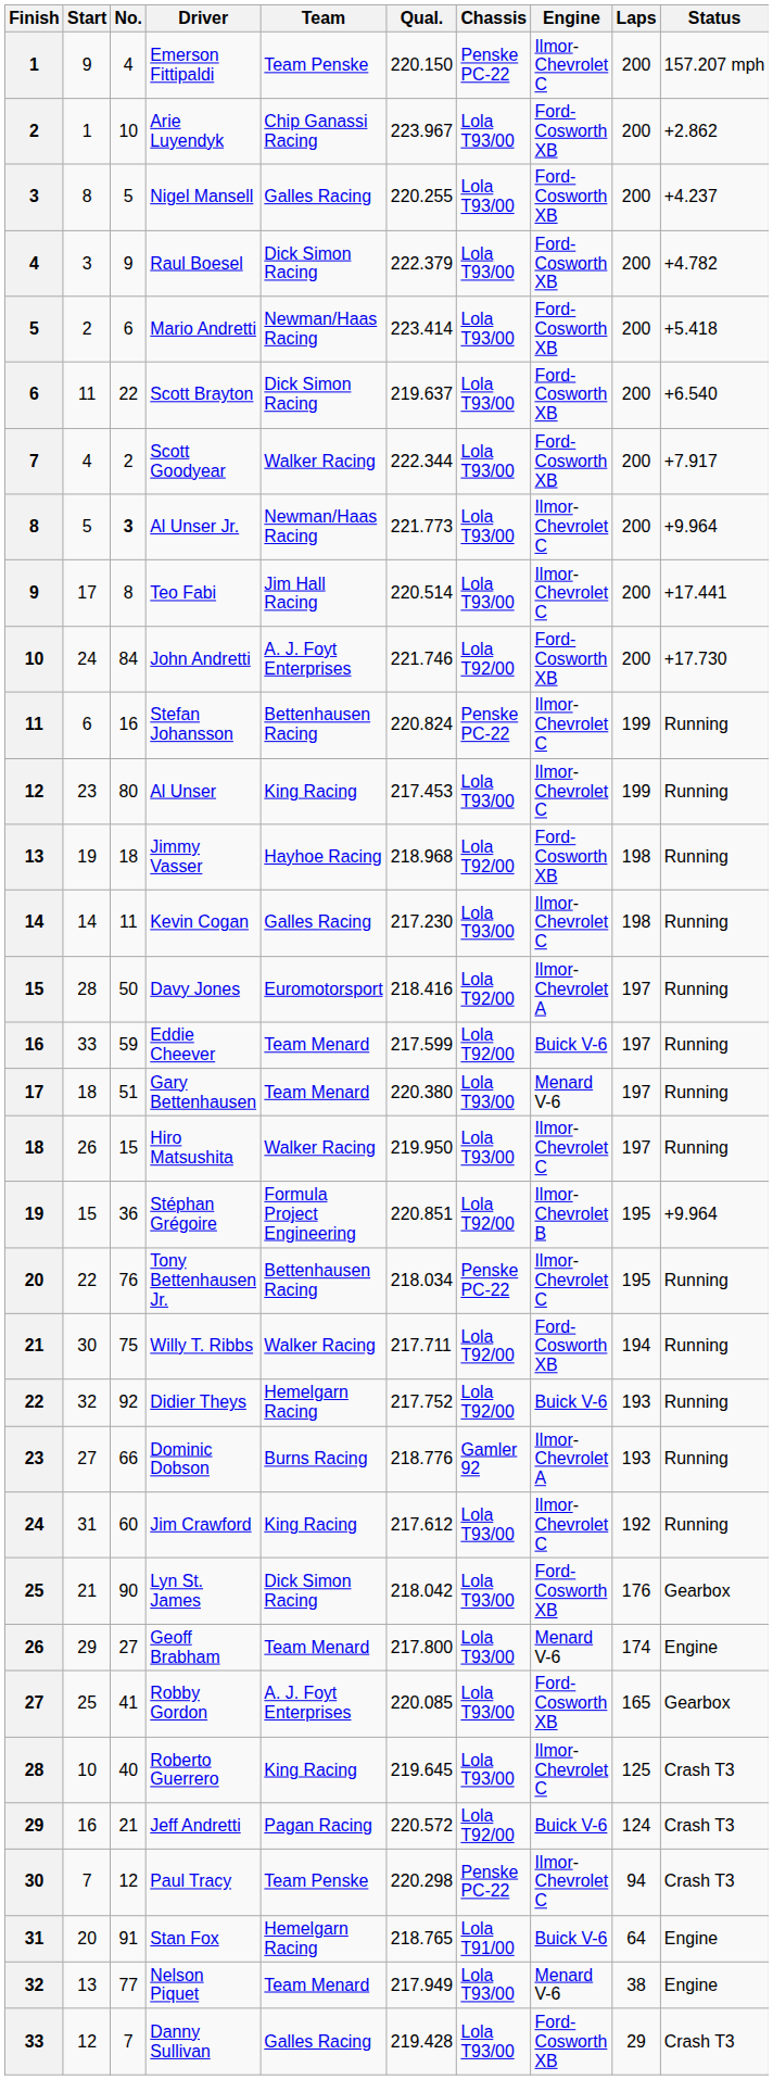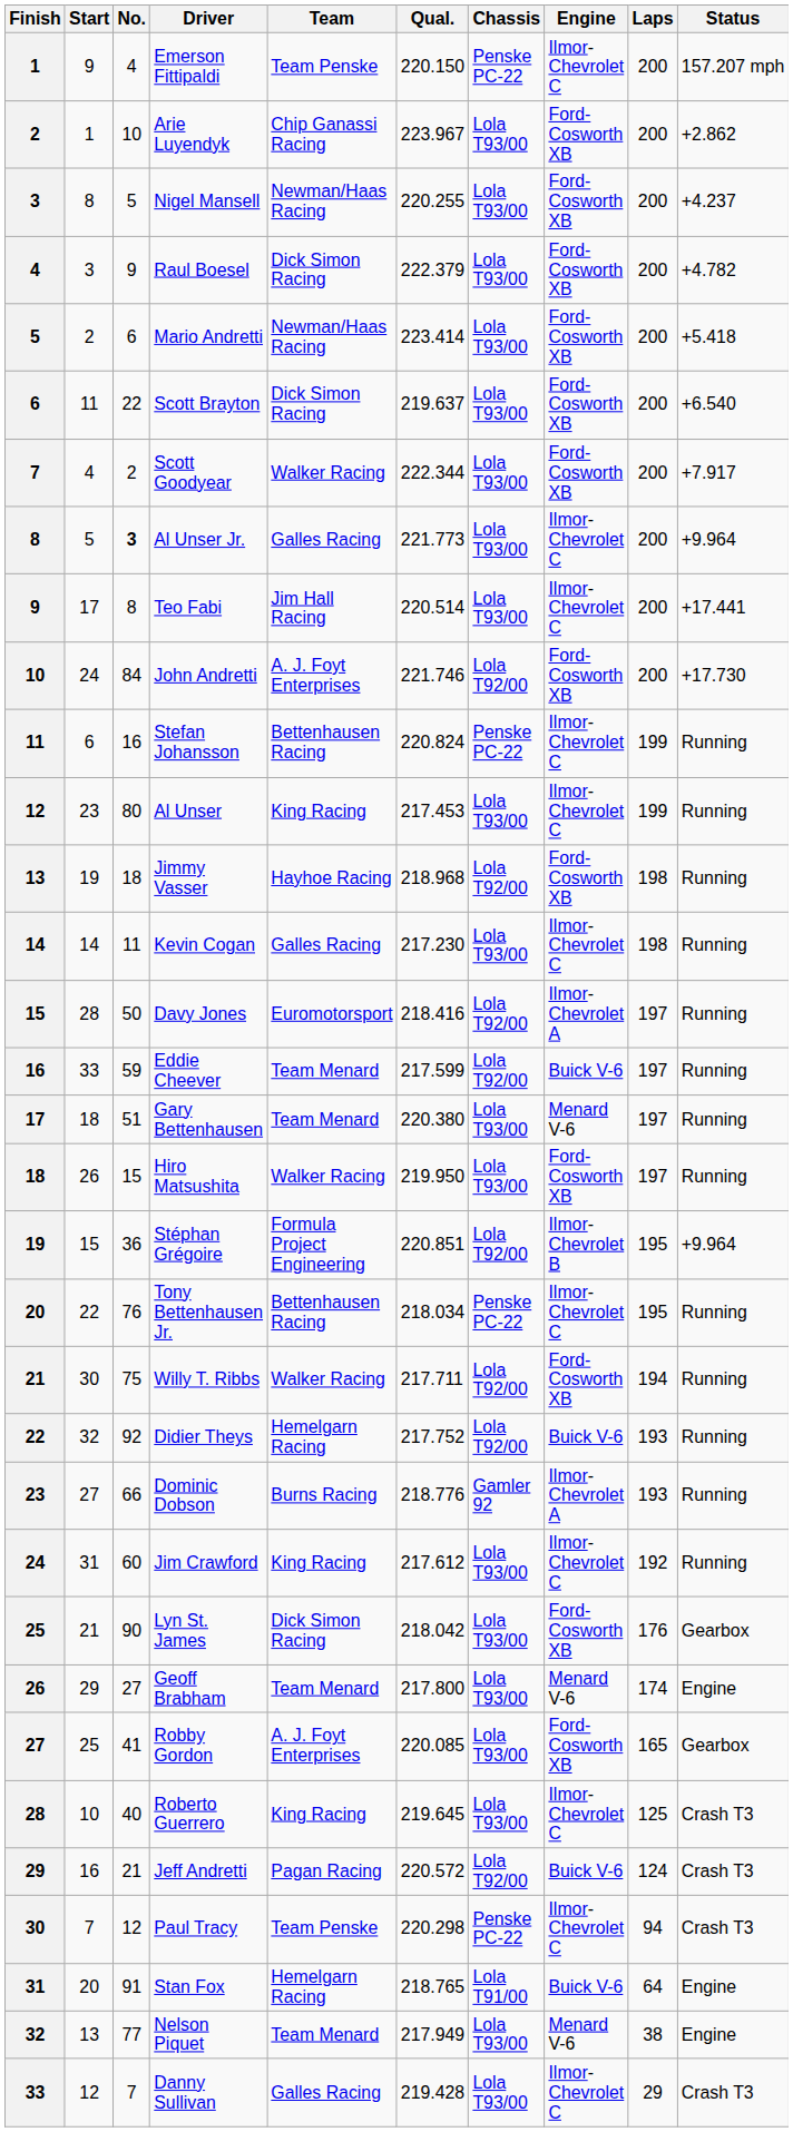 <table class="wikitable">
 <tr>
 <th>Finish</th>
 <th>Start</th>
 <th>No.</th>
 <th>Driver</th>
 <th>Team</th>
 <th>Qual.</th>
 <th>Chassis</th>
 <th>Engine</th>
 <th>Laps</th>
 <th>Status</th>
 </tr>
 <tr>
 <th>1</th>
 <td align=center>9</td>
 <td align=center>4</td>
 <td> <a href='#'>Emerson Fittipaldi</a> <strong></strong></td>
 <td><a href='#'>Team Penske</a></td>
 <td>220.150</td>
 <td><a href='#'>Penske PC-22</a></td>
 <td><a href='#'>Ilmor</a>-<a href='#'>Chevrolet C</a></td>
 <td align=center>200</td>
 <td>157.207 mph</td>
 </tr>
 <tr>
 <th>2</th>
 <td align=center>1</td>
 <td align=center>10</td>
 <td> <a href='#'>Arie Luyendyk</a> <strong></strong></td>
 <td><a href='#'>Chip Ganassi Racing</a></td>
 <td>223.967</td>
 <td><a href='#'>Lola</a> <a href='#'>T93/00</a></td>
 <td><a href='#'>Ford-Cosworth XB</a></td>
 <td align=center>200</td>
 <td>+2.862</td>
 </tr>
 <tr>
 <th>3</th>
 <td align=center>8</td>
 <td align=center>5</td>
 <td> <a href='#'>Nigel Mansell</a> <strong></strong></td>
-<td><a href='#'>Galles Racing</a></td>
+<td><a href='#'>Newman/Haas Racing</a></td>
 <td>220.255</td>
 <td><a href='#'>Lola</a> <a href='#'>T93/00</a></td>
 <td><a href='#'>Ford-Cosworth XB</a></td>
 <td align=center>200</td>
 <td>+4.237</td>
 </tr>
 <tr>
 <th>4</th>
 <td align=center>3</td>
 <td align=center>9</td>
 <td> <a href='#'>Raul Boesel</a></td>
 <td><a href='#'>Dick Simon Racing</a></td>
 <td>222.379</td>
 <td><a href='#'>Lola</a> <a href='#'>T93/00</a></td>
 <td><a href='#'>Ford-Cosworth XB</a></td>
 <td align=center>200</td>
 <td>+4.782</td>
 </tr>
 <tr>
 <th>5</th>
 <td align=center>2</td>
 <td align=center>6</td>
 <td> <a href='#'>Mario Andretti</a> <strong></strong></td>
 <td><a href='#'>Newman/Haas Racing</a></td>
 <td>223.414</td>
 <td><a href='#'>Lola</a> <a href='#'>T93/00</a></td>
 <td><a href='#'>Ford-Cosworth XB</a></td>
 <td align=center>200</td>
 <td>+5.418</td>
 </tr>
 <tr>
 <th>6</th>
 <td align=center>11</td>
 <td align=center>22</td>
 <td> <a href='#'>Scott Brayton</a></td>
 <td><a href='#'>Dick Simon Racing</a></td>
 <td>219.637</td>
 <td><a href='#'>Lola</a> <a href='#'>T93/00</a></td>
 <td><a href='#'>Ford-Cosworth XB</a></td>
 <td align=center>200</td>
 <td>+6.540</td>
 </tr>
 <tr>
 <th>7</th>
 <td align=center>4</td>
 <td align=center>2</td>
 <td> <a href='#'>Scott Goodyear</a></td>
 <td><a href='#'>Walker Racing</a></td>
 <td>222.344</td>
 <td><a href='#'>Lola</a> <a href='#'>T93/00</a></td>
 <td><a href='#'>Ford-Cosworth XB</a></td>
 <td align=center>200</td>
 <td>+7.917</td>
 </tr>
 <tr>
 <th>8</th>
 <td align=center>5</td>
 <td align=center><strong>3</strong></td>
 <td> <a href='#'>Al Unser Jr.</a> <strong></strong></td>
-<td><a href='#'>Newman/Haas Racing</a></td>
+<td><a href='#'>Galles Racing</a></td>
 <td>221.773</td>
 <td><a href='#'>Lola</a> <a href='#'>T93/00</a></td>
 <td><a href='#'>Ilmor</a>-<a href='#'>Chevrolet C</a></td>
 <td align=center>200</td>
 <td>+9.964</td>
 </tr>
 <tr>
 <th>9</th>
 <td align=center>17</td>
 <td align=center>8</td>
 <td> <a href='#'>Teo Fabi</a></td>
 <td><a href='#'>Jim Hall Racing</a></td>
 <td>220.514</td>
 <td><a href='#'>Lola</a> <a href='#'>T93/00</a></td>
 <td><a href='#'>Ilmor</a>-<a href='#'>Chevrolet C</a></td>
 <td align=center>200</td>
 <td>+17.441</td>
 </tr>
 <tr>
 <th>10</th>
 <td align=center>24</td>
 <td align=center>84</td>
 <td> <a href='#'>John Andretti</a></td>
 <td><a href='#'>A. J. Foyt Enterprises</a></td>
 <td>221.746</td>
 <td><a href='#'>Lola</a> <a href='#'>T92/00</a></td>
 <td><a href='#'>Ford-Cosworth XB</a></td>
 <td align=center>200</td>
 <td>+17.730</td>
 </tr>
 <tr>
 <th>11</th>
 <td align=center>6</td>
 <td align=center>16</td>
 <td> <a href='#'>Stefan Johansson</a> <strong></strong></td>
 <td><a href='#'>Bettenhausen Racing</a></td>
 <td>220.824</td>
 <td><a href='#'>Penske PC-22</a></td>
 <td><a href='#'>Ilmor</a>-<a href='#'>Chevrolet C</a></td>
 <td align=center>199</td>
 <td>Running</td>
 </tr>
 <tr>
 <th>12</th>
 <td align=center>23</td>
 <td align=center>80</td>
 <td> <a href='#'>Al Unser</a> <strong></strong></td>
 <td><a href='#'>King Racing</a></td>
 <td>217.453</td>
 <td><a href='#'>Lola</a> <a href='#'>T93/00</a></td>
 <td><a href='#'>Ilmor</a>-<a href='#'>Chevrolet C</a></td>
 <td align=center>199</td>
 <td>Running</td>
 </tr>
 <tr>
 <th>13</th>
 <td align=center>19</td>
 <td align=center>18</td>
 <td> <a href='#'>Jimmy Vasser</a></td>
 <td><a href='#'>Hayhoe Racing</a></td>
 <td>218.968</td>
 <td><a href='#'>Lola</a> <a href='#'>T92/00</a></td>
 <td><a href='#'>Ford-Cosworth XB</a></td>
 <td align=center>198</td>
 <td>Running</td>
 </tr>
 <tr>
 <th>14</th>
 <td align=center>14</td>
 <td align=center>11</td>
 <td> <a href='#'>Kevin Cogan</a></td>
 <td><a href='#'>Galles Racing</a></td>
 <td>217.230</td>
 <td><a href='#'>Lola</a> <a href='#'>T93/00</a></td>
 <td><a href='#'>Ilmor</a>-<a href='#'>Chevrolet C</a></td>
 <td align=center>198</td>
 <td>Running</td>
 </tr>
 <tr>
 <th>15</th>
 <td align=center>28</td>
 <td align=center>50</td>
 <td> <a href='#'>Davy Jones</a></td>
 <td><a href='#'>Euromotorsport</a></td>
 <td>218.416</td>
 <td><a href='#'>Lola</a> <a href='#'>T92/00</a></td>
 <td><a href='#'>Ilmor</a>-<a href='#'>Chevrolet A</a></td>
 <td align=center>197</td>
 <td>Running</td>
 </tr>
 <tr>
 <th>16</th>
 <td align=center>33</td>
 <td align=center>59</td>
 <td> <a href='#'>Eddie Cheever</a></td>
 <td><a href='#'>Team Menard</a></td>
 <td>217.599</td>
 <td><a href='#'>Lola</a> <a href='#'>T92/00</a></td>
 <td><a href='#'>Buick V-6</a></td>
 <td align=center>197</td>
 <td>Running</td>
 </tr>
 <tr>
 <th>17</th>
 <td align=center>18</td>
 <td align=center>51</td>
 <td> <a href='#'>Gary Bettenhausen</a></td>
 <td><a href='#'>Team Menard</a></td>
 <td>220.380</td>
 <td><a href='#'>Lola</a> <a href='#'>T93/00</a></td>
 <td><a href='#'>Menard</a> V-6</td>
 <td align=center>197</td>
 <td>Running</td>
 </tr>
 <tr>
 <th>18</th>
 <td align=center>26</td>
 <td align=center>15</td>
 <td> <a href='#'>Hiro Matsushita</a></td>
 <td><a href='#'>Walker Racing</a></td>
 <td>219.950</td>
 <td><a href='#'>Lola</a> <a href='#'>T93/00</a></td>
-<td><a href='#'>Ilmor</a>-<a href='#'>Chevrolet C</a></td>
+<td><a href='#'>Ford-Cosworth XB</a></td>
 <td align=center>197</td>
 <td>Running</td>
 </tr>
 <tr>
 <th>19</th>
 <td align=center>15</td>
 <td align=center>36</td>
 <td> <a href='#'>Stéphan Grégoire</a> <strong></strong></td>
 <td><a href='#'>Formula Project Engineering</a></td>
 <td>220.851</td>
 <td><a href='#'>Lola</a> <a href='#'>T92/00</a></td>
 <td><a href='#'>Ilmor</a>-<a href='#'>Chevrolet B</a></td>
 <td align=center>195</td>
 <td>+9.964</td>
 </tr>
 <tr>
 <th>20</th>
 <td align=center>22</td>
 <td align=center>76</td>
 <td> <a href='#'>Tony Bettenhausen Jr.</a></td>
 <td><a href='#'>Bettenhausen Racing</a></td>
 <td>218.034</td>
 <td><a href='#'>Penske PC-22</a></td>
 <td><a href='#'>Ilmor</a>-<a href='#'>Chevrolet C</a></td>
 <td align=center>195</td>
 <td>Running</td>
 </tr>
 <tr>
 <th>21</th>
 <td align=center>30</td>
 <td align=center>75</td>
 <td> <a href='#'>Willy T. Ribbs</a></td>
 <td><a href='#'>Walker Racing</a></td>
 <td>217.711</td>
 <td><a href='#'>Lola</a> <a href='#'>T92/00</a></td>
 <td><a href='#'>Ford-Cosworth XB</a></td>
 <td align=center>194</td>
 <td>Running</td>
 </tr>
 <tr>
 <th>22</th>
 <td align=center>32</td>
 <td align=center>92</td>
 <td> <a href='#'>Didier Theys</a></td>
 <td><a href='#'>Hemelgarn Racing</a></td>
 <td>217.752</td>
 <td><a href='#'>Lola</a> <a href='#'>T92/00</a></td>
 <td><a href='#'>Buick V-6</a></td>
 <td align=center>193</td>
 <td>Running</td>
 </tr>
 <tr>
 <th>23</th>
 <td align=center>27</td>
 <td align=center>66</td>
 <td> <a href='#'>Dominic Dobson</a></td>
 <td><a href='#'>Burns Racing</a></td>
 <td>218.776</td>
 <td><a href='#'>Gamler 92</a></td>
 <td><a href='#'>Ilmor</a>-<a href='#'>Chevrolet A</a></td>
 <td align=center>193</td>
 <td>Running</td>
 </tr>
 <tr>
 <th>24</th>
 <td align=center>31</td>
 <td align=center>60</td>
 <td> <a href='#'>Jim Crawford</a></td>
 <td><a href='#'>King Racing</a></td>
 <td>217.612</td>
 <td><a href='#'>Lola</a> <a href='#'>T93/00</a></td>
 <td><a href='#'>Ilmor</a>-<a href='#'>Chevrolet C</a></td>
 <td align=center>192</td>
 <td>Running</td>
 </tr>
 <tr>
 <th>25</th>
 <td align=center>21</td>
 <td align=center>90</td>
 <td> <a href='#'>Lyn St. James</a></td>
 <td><a href='#'>Dick Simon Racing</a></td>
 <td>218.042</td>
 <td><a href='#'>Lola</a> <a href='#'>T93/00</a></td>
 <td><a href='#'>Ford-Cosworth XB</a></td>
 <td align=center>176</td>
 <td>Gearbox</td>
 </tr>
 <tr>
 <th>26</th>
 <td align=center>29</td>
 <td align=center>27</td>
 <td> <a href='#'>Geoff Brabham</a></td>
 <td><a href='#'>Team Menard</a></td>
 <td>217.800</td>
 <td><a href='#'>Lola</a> <a href='#'>T93/00</a></td>
 <td><a href='#'>Menard</a> V-6</td>
 <td align=center>174</td>
 <td>Engine</td>
 </tr>
 <tr>
 <th>27</th>
 <td align=center>25</td>
 <td align=center>41</td>
 <td> <a href='#'>Robby Gordon</a> <strong></strong></td>
 <td><a href='#'>A. J. Foyt Enterprises</a></td>
 <td>220.085</td>
 <td><a href='#'>Lola</a> <a href='#'>T93/00</a></td>
 <td><a href='#'>Ford-Cosworth XB</a></td>
 <td align=center>165</td>
 <td>Gearbox</td>
 </tr>
 <tr>
 <th>28</th>
 <td align=center>10</td>
 <td align=center>40</td>
 <td> <a href='#'>Roberto Guerrero</a></td>
 <td><a href='#'>King Racing</a></td>
 <td>219.645</td>
 <td><a href='#'>Lola</a> <a href='#'>T93/00</a></td>
 <td><a href='#'>Ilmor</a>-<a href='#'>Chevrolet C</a></td>
 <td align=center>125</td>
 <td>Crash T3</td>
 </tr>
 <tr>
 <th>29</th>
 <td align=center>16</td>
 <td align=center>21</td>
 <td> <a href='#'>Jeff Andretti</a></td>
 <td><a href='#'>Pagan Racing</a></td>
 <td>220.572</td>
 <td><a href='#'>Lola</a> <a href='#'>T92/00</a></td>
 <td><a href='#'>Buick V-6</a></td>
 <td align=center>124</td>
 <td>Crash T3</td>
 </tr>
 <tr>
 <th>30</th>
 <td align=center>7</td>
 <td align=center>12</td>
 <td> <a href='#'>Paul Tracy</a></td>
 <td><a href='#'>Team Penske</a></td>
 <td>220.298</td>
 <td><a href='#'>Penske PC-22</a></td>
 <td><a href='#'>Ilmor</a>-<a href='#'>Chevrolet C</a></td>
 <td align=center>94</td>
 <td>Crash T3</td>
 </tr>
 <tr>
 <th>31</th>
 <td align=center>20</td>
 <td align=center>91</td>
 <td> <a href='#'>Stan Fox</a></td>
 <td><a href='#'>Hemelgarn Racing</a></td>
 <td>218.765</td>
 <td><a href='#'>Lola</a> <a href='#'>T91/00</a></td>
 <td><a href='#'>Buick V-6</a></td>
 <td align=center>64</td>
 <td>Engine</td>
 </tr>
 <tr>
 <th>32</th>
 <td align=center>13</td>
 <td align=center>77</td>
 <td> <a href='#'>Nelson Piquet</a> <strong></strong></td>
 <td><a href='#'>Team Menard</a></td>
 <td>217.949</td>
 <td><a href='#'>Lola</a> <a href='#'>T93/00</a></td>
 <td><a href='#'>Menard</a> V-6</td>
 <td align=center>38</td>
 <td>Engine</td>
 </tr>
 <tr>
 <th>33</th>
 <td align=center>12</td>
 <td align=center>7</td>
 <td> <a href='#'>Danny Sullivan</a> <strong></strong></td>
 <td><a href='#'>Galles Racing</a></td>
 <td>219.428</td>
 <td><a href='#'>Lola</a> <a href='#'>T93/00</a></td>
-<td><a href='#'>Ford-Cosworth XB</a></td>
+<td><a href='#'>Ilmor</a>-<a href='#'>Chevrolet C</a></td>
 <td align=center>29</td>
 <td>Crash T3</td>
 </tr>
 </table>
